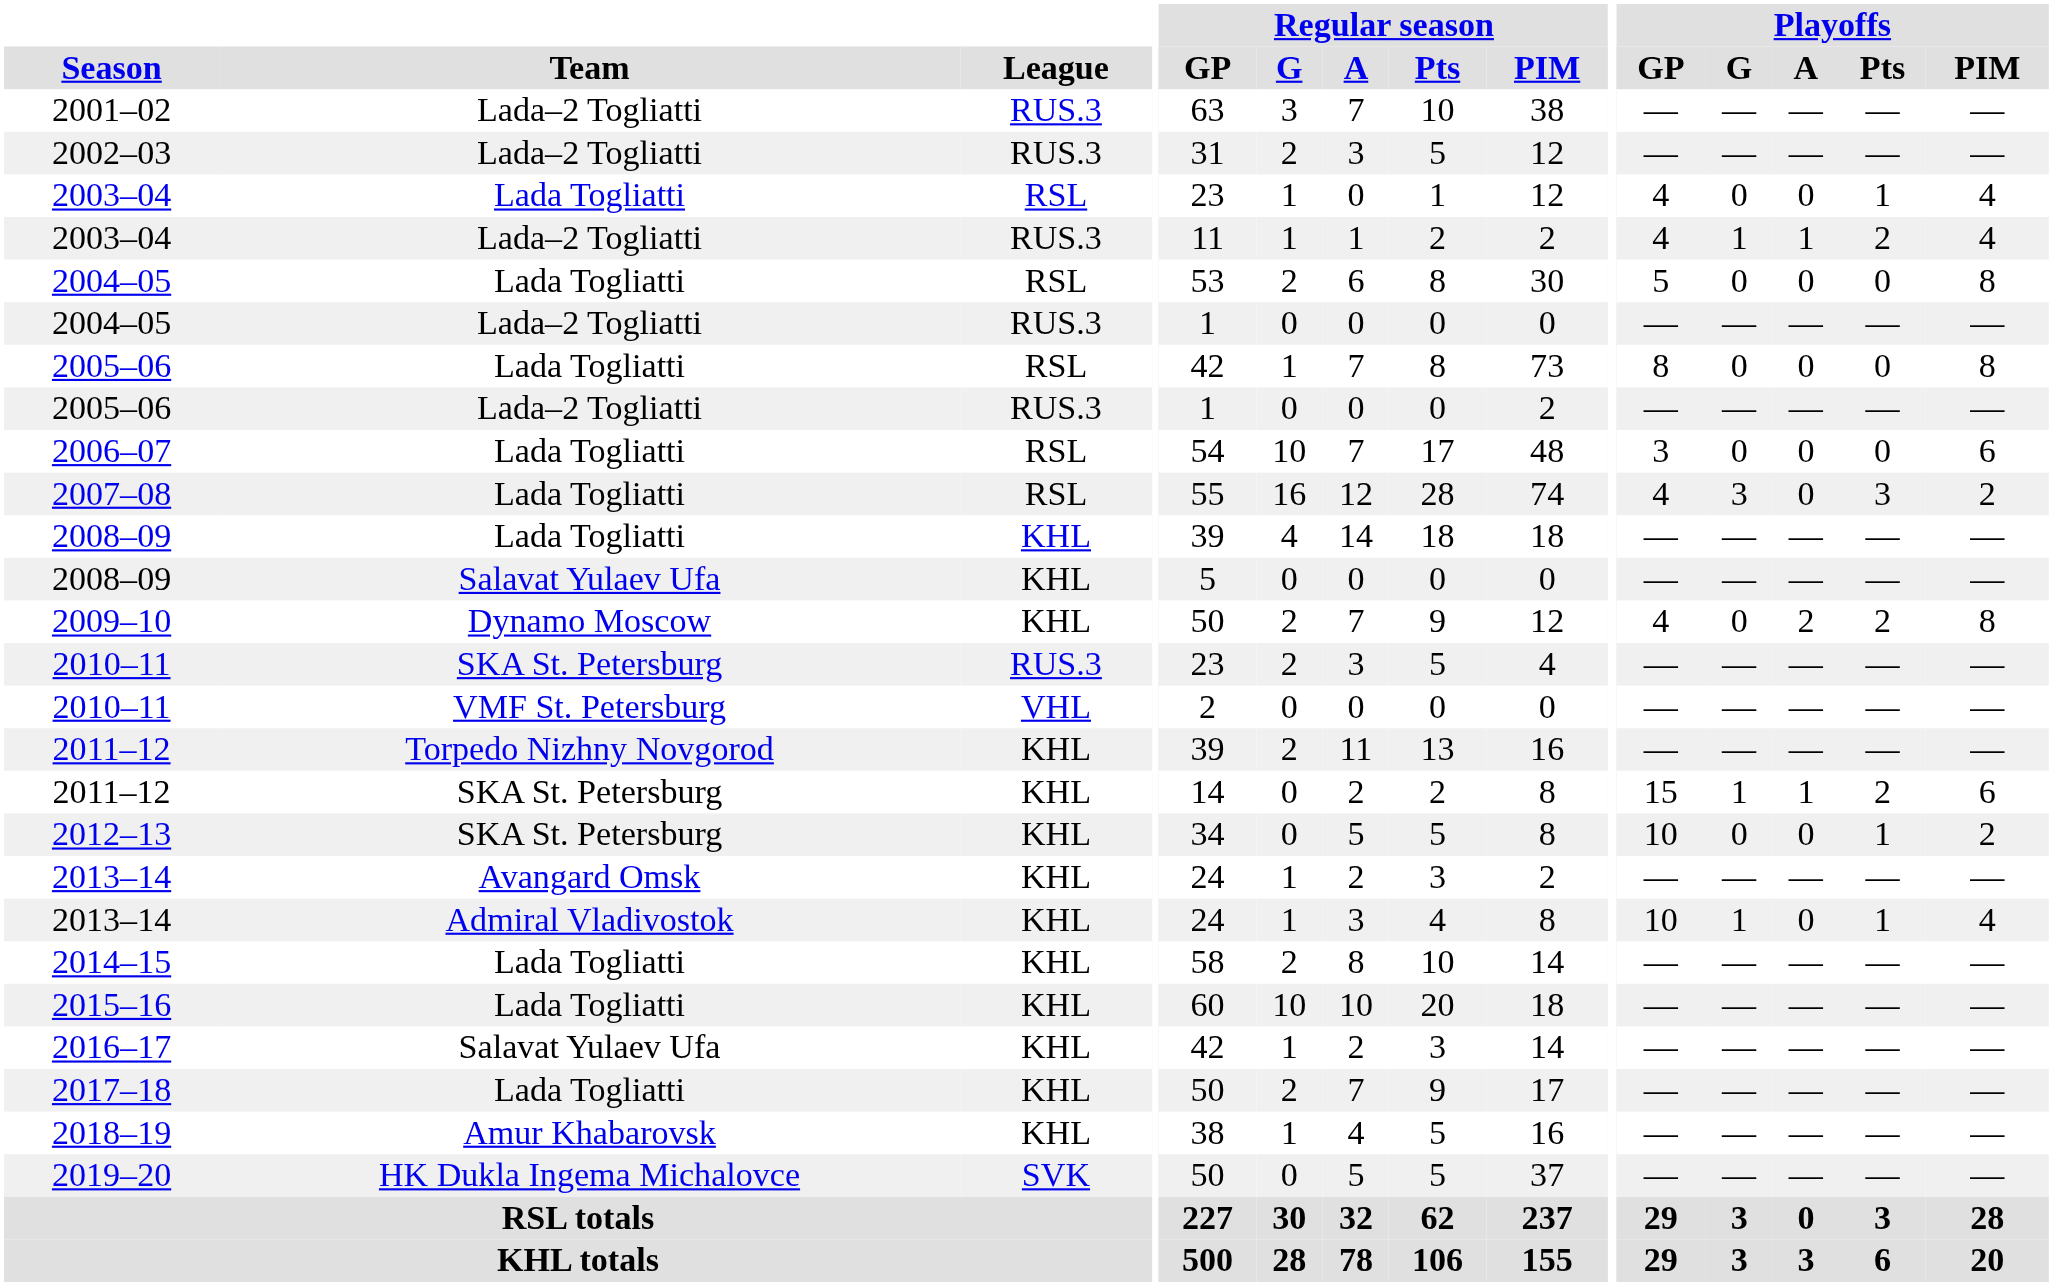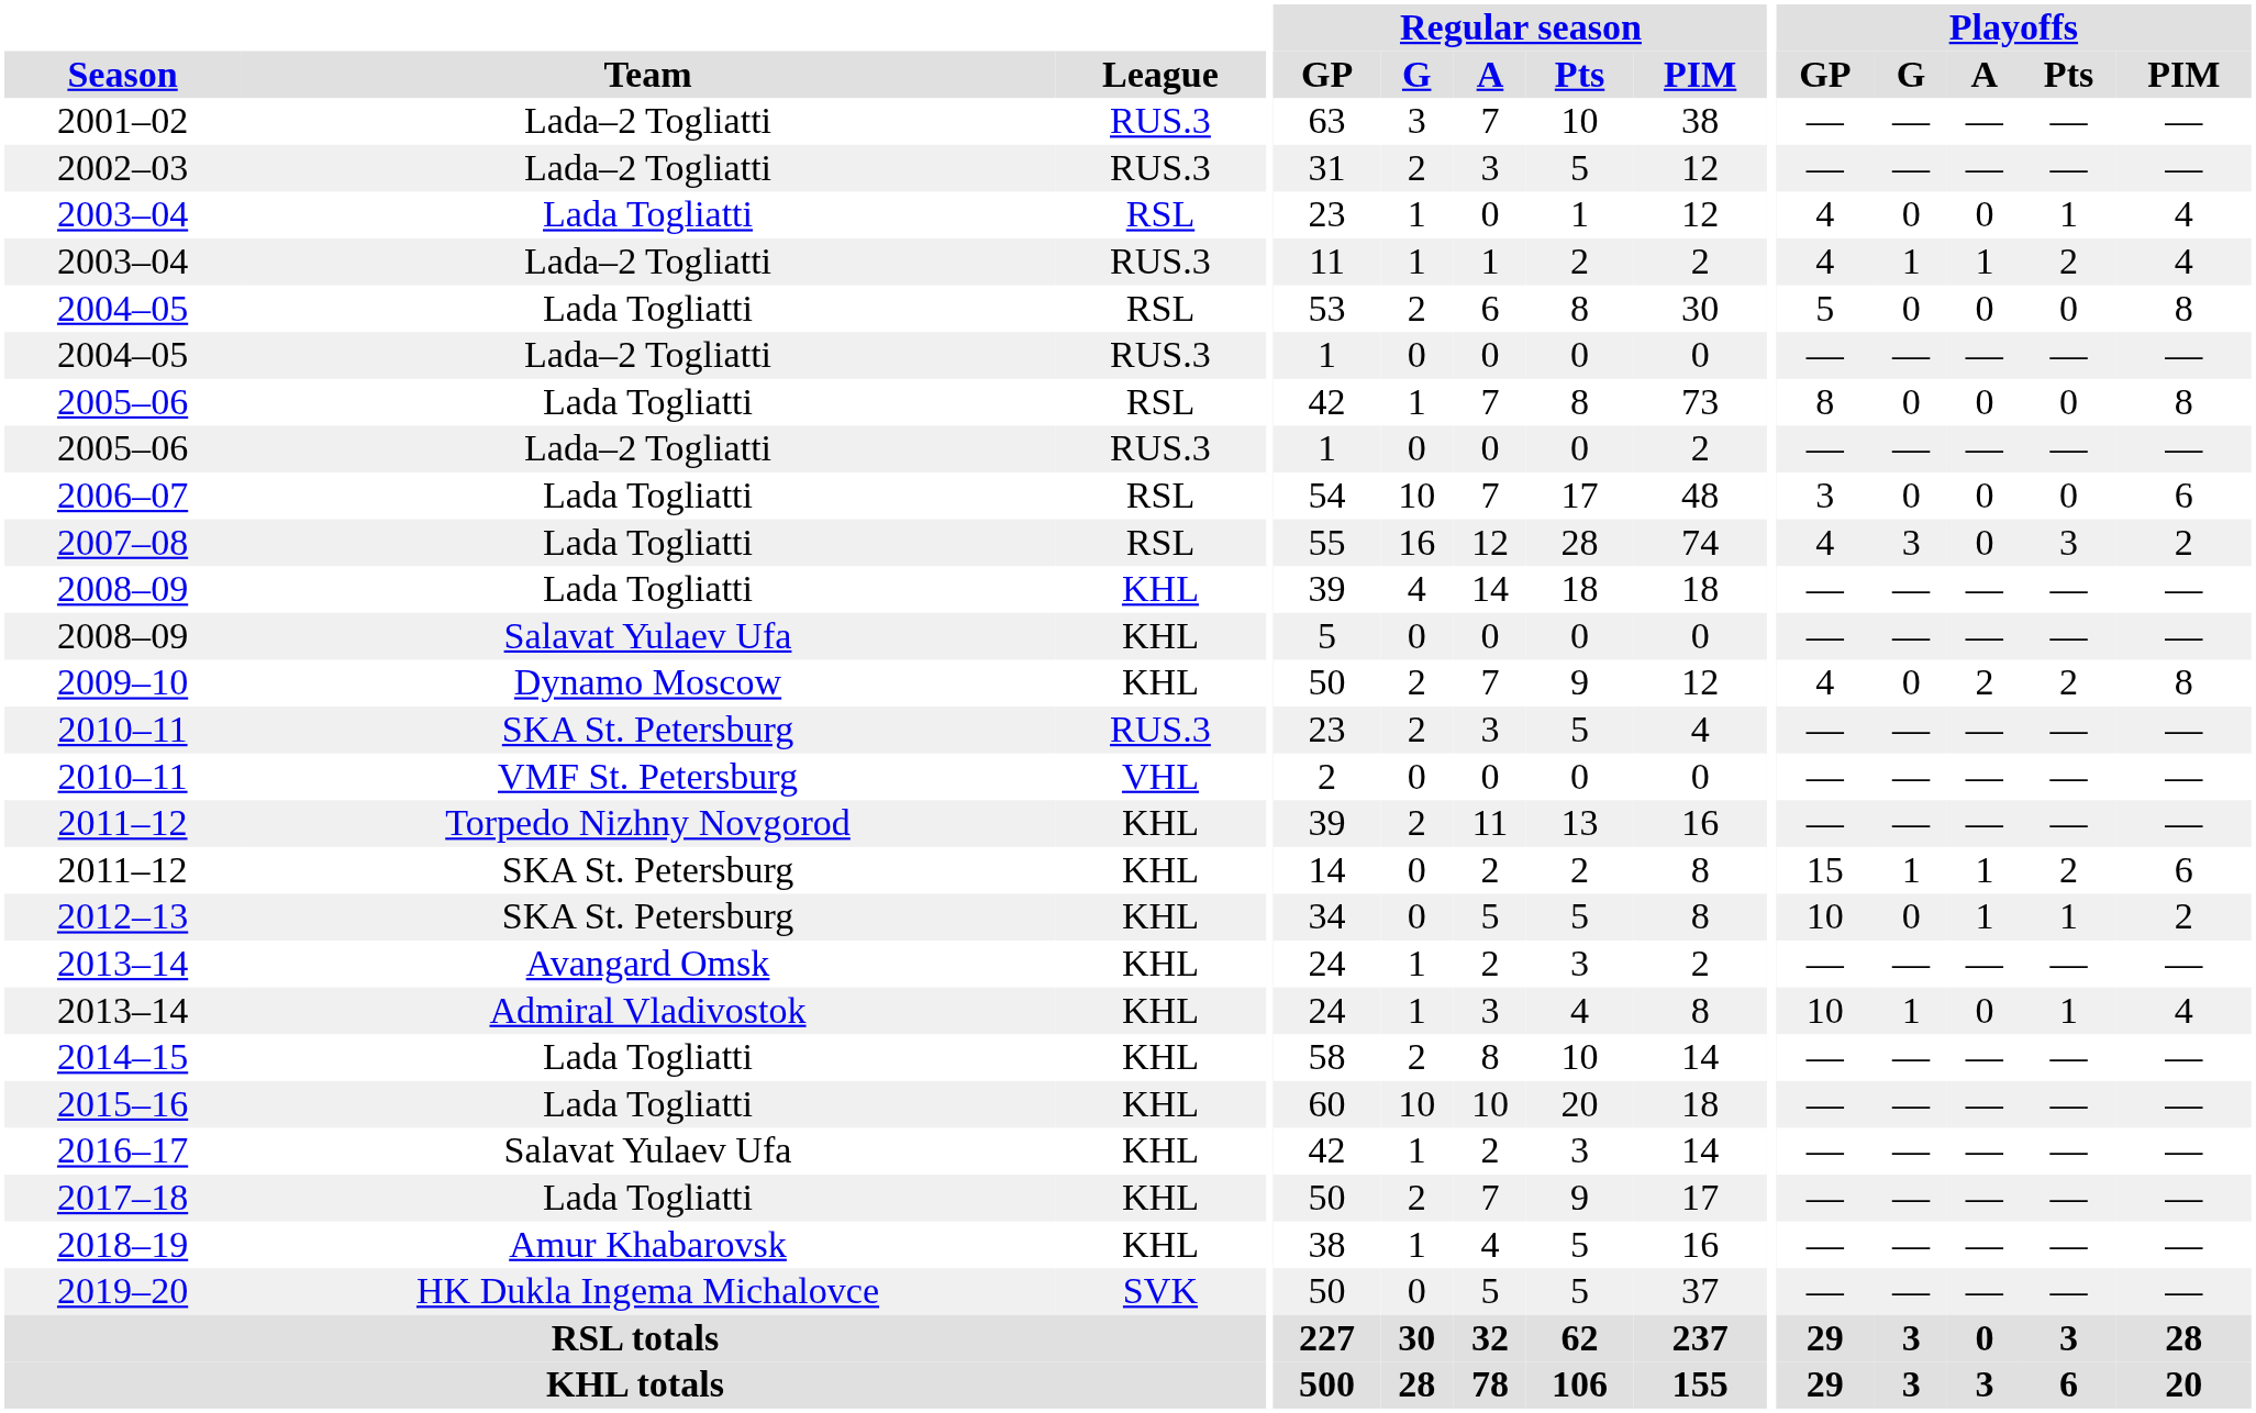 <table border="0" cellpadding="1" cellspacing="0" style="text-align:center; width:60em">
 <tr bgcolor="#e0e0e0">
 <th colspan="3" bgcolor="#ffffff"></th>
 <th rowspan="99" bgcolor="#ffffff"></th>
 <th colspan="5"><a href='#'>Regular season</a></th>
 <th rowspan="99" bgcolor="#ffffff"></th>
 <th colspan="5"><a href='#'>Playoffs</a></th>
 </tr>
 <tr bgcolor="#e0e0e0">
 <th><a href='#'>Season</a></th>
 <th>Team</th>
 <th>League</th>
 <th>GP</th>
 <th><a href='#'>G</a></th>
 <th><a href='#'>A</a></th>
 <th><a href='#'>Pts</a></th>
 <th><a href='#'>PIM</a></th>
 <th>GP</th>
 <th>G</th>
 <th>A</th>
 <th>Pts</th>
 <th>PIM</th>
 </tr>
 <tr>
 <td>2001–02</td>
 <td>Lada–2 Togliatti</td>
 <td><a href='#'>RUS.3</a></td>
 <td>63</td>
 <td>3</td>
 <td>7</td>
 <td>10</td>
 <td>38</td>
 <td>—</td>
 <td>—</td>
 <td>—</td>
 <td>—</td>
 <td>—</td>
 </tr>
 <tr bgcolor="#f0f0f0">
 <td>2002–03</td>
 <td>Lada–2 Togliatti</td>
 <td>RUS.3</td>
 <td>31</td>
 <td>2</td>
 <td>3</td>
 <td>5</td>
 <td>12</td>
 <td>—</td>
 <td>—</td>
 <td>—</td>
 <td>—</td>
 <td>—</td>
 </tr>
 <tr>
 <td><a href='#'>2003–04</a></td>
 <td><a href='#'>Lada Togliatti</a></td>
 <td><a href='#'>RSL</a></td>
 <td>23</td>
 <td>1</td>
 <td>0</td>
 <td>1</td>
 <td>12</td>
 <td>4</td>
 <td>0</td>
 <td>0</td>
 <td>1</td>
 <td>4</td>
 </tr>
 <tr bgcolor="#f0f0f0">
 <td>2003–04</td>
 <td>Lada–2 Togliatti</td>
 <td>RUS.3</td>
 <td>11</td>
 <td>1</td>
 <td>1</td>
 <td>2</td>
 <td>2</td>
 <td>4</td>
 <td>1</td>
 <td>1</td>
 <td>2</td>
 <td>4</td>
 </tr>
 <tr>
 <td><a href='#'>2004–05</a></td>
 <td>Lada Togliatti</td>
 <td>RSL</td>
 <td>53</td>
 <td>2</td>
 <td>6</td>
 <td>8</td>
 <td>30</td>
 <td>5</td>
 <td>0</td>
 <td>0</td>
 <td>0</td>
 <td>8</td>
 </tr>
 <tr bgcolor="#f0f0f0">
 <td>2004–05</td>
 <td>Lada–2 Togliatti</td>
 <td>RUS.3</td>
 <td>1</td>
 <td>0</td>
 <td>0</td>
 <td>0</td>
 <td>0</td>
 <td>—</td>
 <td>—</td>
 <td>—</td>
 <td>—</td>
 <td>—</td>
 </tr>
 <tr>
 <td><a href='#'>2005–06</a></td>
 <td>Lada Togliatti</td>
 <td>RSL</td>
 <td>42</td>
 <td>1</td>
 <td>7</td>
 <td>8</td>
 <td>73</td>
 <td>8</td>
 <td>0</td>
 <td>0</td>
 <td>0</td>
 <td>8</td>
 </tr>
 <tr bgcolor="#f0f0f0">
 <td>2005–06</td>
 <td>Lada–2 Togliatti</td>
 <td>RUS.3</td>
 <td>1</td>
 <td>0</td>
 <td>0</td>
 <td>0</td>
 <td>2</td>
 <td>—</td>
 <td>—</td>
 <td>—</td>
 <td>—</td>
 <td>—</td>
 </tr>
 <tr>
 <td><a href='#'>2006–07</a></td>
 <td>Lada Togliatti</td>
 <td>RSL</td>
 <td>54</td>
 <td>10</td>
 <td>7</td>
 <td>17</td>
 <td>48</td>
 <td>3</td>
 <td>0</td>
 <td>0</td>
 <td>0</td>
 <td>6</td>
 </tr>
 <tr bgcolor="#f0f0f0">
 <td><a href='#'>2007–08</a></td>
 <td>Lada Togliatti</td>
 <td>RSL</td>
 <td>55</td>
 <td>16</td>
 <td>12</td>
 <td>28</td>
 <td>74</td>
 <td>4</td>
 <td>3</td>
 <td>0</td>
 <td>3</td>
 <td>2</td>
 </tr>
 <tr>
 <td><a href='#'>2008–09</a></td>
 <td>Lada Togliatti</td>
 <td><a href='#'>KHL</a></td>
 <td>39</td>
 <td>4</td>
 <td>14</td>
 <td>18</td>
 <td>18</td>
 <td>—</td>
 <td>—</td>
 <td>—</td>
 <td>—</td>
 <td>—</td>
 </tr>
 <tr bgcolor="#f0f0f0">
 <td>2008–09</td>
 <td><a href='#'>Salavat Yulaev Ufa</a></td>
 <td>KHL</td>
 <td>5</td>
 <td>0</td>
 <td>0</td>
 <td>0</td>
 <td>0</td>
 <td>—</td>
 <td>—</td>
 <td>—</td>
 <td>—</td>
 <td>—</td>
 </tr>
 <tr>
 <td><a href='#'>2009–10</a></td>
 <td><a href='#'>Dynamo Moscow</a></td>
 <td>KHL</td>
 <td>50</td>
 <td>2</td>
 <td>7</td>
 <td>9</td>
 <td>12</td>
 <td>4</td>
 <td>0</td>
 <td>2</td>
 <td>2</td>
 <td>8</td>
 </tr>
 <tr bgcolor="#f0f0f0">
 <td><a href='#'>2010–11</a></td>
 <td><a href='#'>SKA St. Petersburg</a></td>
 <td><a href='#'>RUS.3</a></td>
 <td>23</td>
 <td>2</td>
 <td>3</td>
 <td>5</td>
 <td>4</td>
 <td>—</td>
 <td>—</td>
 <td>—</td>
 <td>—</td>
 <td>—</td>
 </tr>
 <tr>
 <td><a href='#'>2010–11</a></td>
 <td><a href='#'>VMF St. Petersburg</a></td>
 <td><a href='#'>VHL</a></td>
 <td>2</td>
 <td>0</td>
 <td>0</td>
 <td>0</td>
 <td>0</td>
 <td>—</td>
 <td>—</td>
 <td>—</td>
 <td>—</td>
 <td>—</td>
 </tr>
 <tr bgcolor="#f0f0f0">
 <td><a href='#'>2011–12</a></td>
 <td><a href='#'>Torpedo Nizhny Novgorod</a></td>
 <td>KHL</td>
 <td>39</td>
 <td>2</td>
 <td>11</td>
 <td>13</td>
 <td>16</td>
 <td>—</td>
 <td>—</td>
 <td>—</td>
 <td>—</td>
 <td>—</td>
 </tr>
 <tr>
 <td>2011–12</td>
 <td>SKA St. Petersburg</td>
 <td>KHL</td>
 <td>14</td>
 <td>0</td>
 <td>2</td>
 <td>2</td>
 <td>8</td>
 <td>15</td>
 <td>1</td>
 <td>1</td>
 <td>2</td>
 <td>6</td>
 </tr>
 <tr bgcolor="#f0f0f0">
 <td><a href='#'>2012–13</a></td>
 <td>SKA St. Petersburg</td>
 <td>KHL</td>
 <td>34</td>
 <td>0</td>
 <td>5</td>
 <td>5</td>
 <td>8</td>
 <td>10</td>
 <td>0</td>
-<td>0</td>
+<td>1</td>
 <td>1</td>
 <td>2</td>
 </tr>
 <tr>
 <td><a href='#'>2013–14</a></td>
 <td><a href='#'>Avangard Omsk</a></td>
 <td>KHL</td>
 <td>24</td>
 <td>1</td>
 <td>2</td>
 <td>3</td>
 <td>2</td>
 <td>—</td>
 <td>—</td>
 <td>—</td>
 <td>—</td>
 <td>—</td>
 </tr>
 <tr bgcolor="#f0f0f0">
 <td>2013–14</td>
 <td><a href='#'>Admiral Vladivostok</a></td>
 <td>KHL</td>
 <td>24</td>
 <td>1</td>
 <td>3</td>
 <td>4</td>
 <td>8</td>
 <td>10</td>
 <td>1</td>
 <td>0</td>
 <td>1</td>
 <td>4</td>
 </tr>
 <tr>
 <td><a href='#'>2014–15</a></td>
 <td>Lada Togliatti</td>
 <td>KHL</td>
 <td>58</td>
 <td>2</td>
 <td>8</td>
 <td>10</td>
 <td>14</td>
 <td>—</td>
 <td>—</td>
 <td>—</td>
 <td>—</td>
 <td>—</td>
 </tr>
 <tr bgcolor="#f0f0f0">
 <td><a href='#'>2015–16</a></td>
 <td>Lada Togliatti</td>
 <td>KHL</td>
 <td>60</td>
 <td>10</td>
 <td>10</td>
 <td>20</td>
 <td>18</td>
 <td>—</td>
 <td>—</td>
 <td>—</td>
 <td>—</td>
 <td>—</td>
 </tr>
 <tr>
 <td><a href='#'>2016–17</a></td>
 <td>Salavat Yulaev Ufa</td>
 <td>KHL</td>
 <td>42</td>
 <td>1</td>
 <td>2</td>
 <td>3</td>
 <td>14</td>
 <td>—</td>
 <td>—</td>
 <td>—</td>
 <td>—</td>
 <td>—</td>
 </tr>
 <tr bgcolor="#f0f0f0">
 <td><a href='#'>2017–18</a></td>
 <td>Lada Togliatti</td>
 <td>KHL</td>
 <td>50</td>
 <td>2</td>
 <td>7</td>
 <td>9</td>
 <td>17</td>
 <td>—</td>
 <td>—</td>
 <td>—</td>
 <td>—</td>
 <td>—</td>
 </tr>
 <tr>
 <td><a href='#'>2018–19</a></td>
 <td><a href='#'>Amur Khabarovsk</a></td>
 <td>KHL</td>
 <td>38</td>
 <td>1</td>
 <td>4</td>
 <td>5</td>
 <td>16</td>
 <td>—</td>
 <td>—</td>
 <td>—</td>
 <td>—</td>
 <td>—</td>
 </tr>
 <tr bgcolor="#f0f0f0">
 <td><a href='#'>2019–20</a></td>
 <td><a href='#'>HK Dukla Ingema Michalovce</a></td>
 <td><a href='#'>SVK</a></td>
 <td>50</td>
 <td>0</td>
 <td>5</td>
 <td>5</td>
 <td>37</td>
 <td>—</td>
 <td>—</td>
 <td>—</td>
 <td>—</td>
 <td>—</td>
 </tr>
 <tr bgcolor="#e0e0e0">
 <th colspan="3">RSL totals</th>
 <th>227</th>
 <th>30</th>
 <th>32</th>
 <th>62</th>
 <th>237</th>
 <th>29</th>
 <th>3</th>
 <th>0</th>
 <th>3</th>
 <th>28</th>
 </tr>
 <tr bgcolor="#e0e0e0">
 <th colspan="3">KHL totals</th>
 <th>500</th>
 <th>28</th>
 <th>78</th>
 <th>106</th>
 <th>155</th>
 <th>29</th>
 <th>3</th>
 <th>3</th>
 <th>6</th>
 <th>20</th>
 </tr>
 </table>
